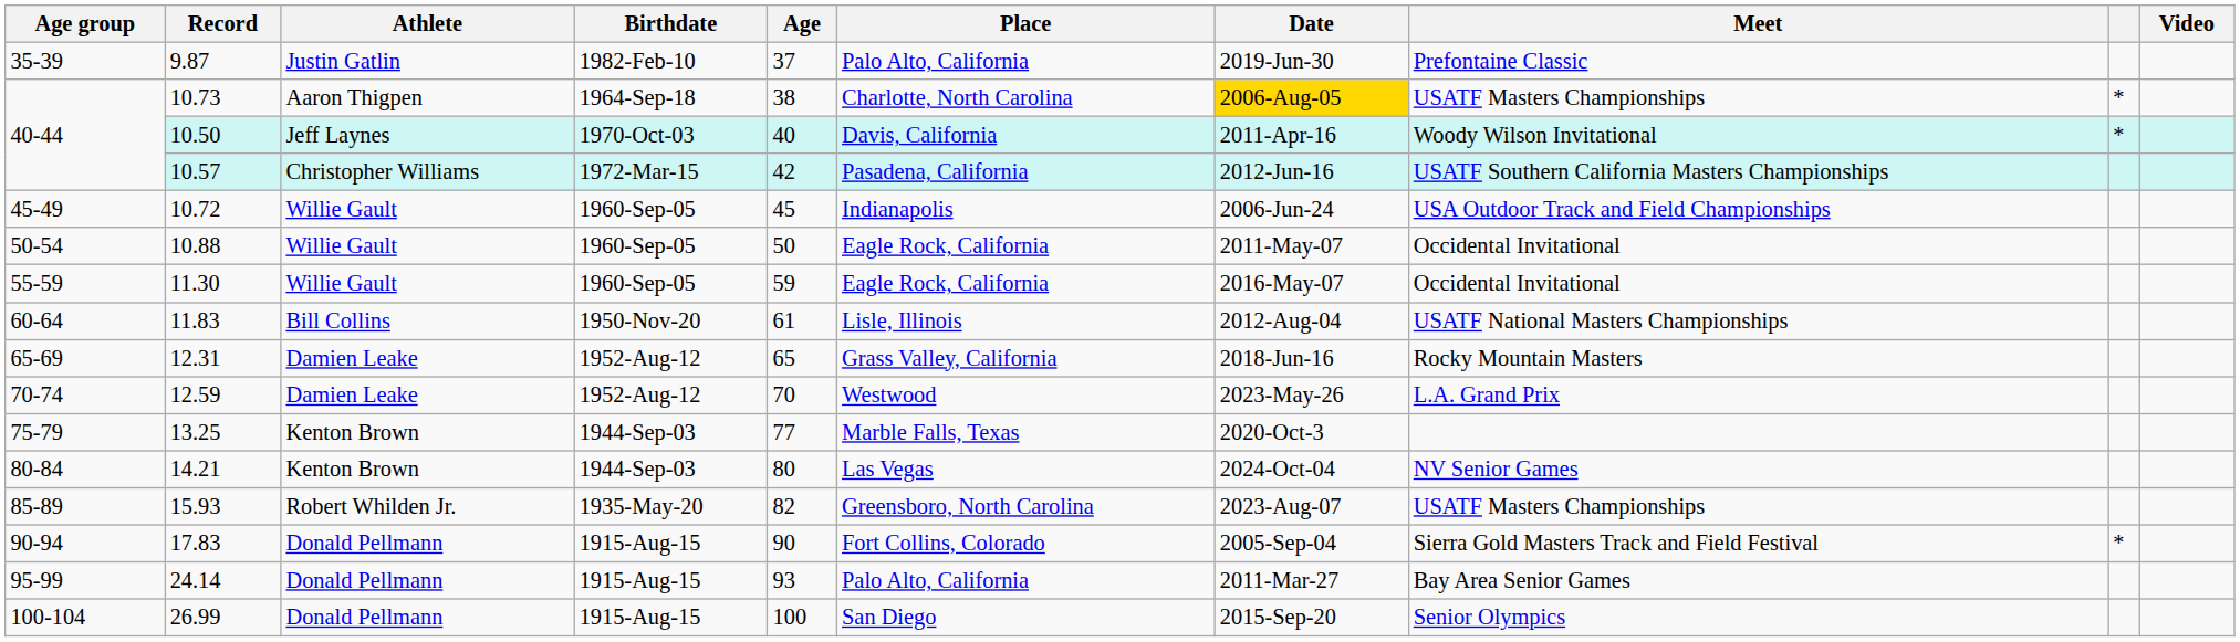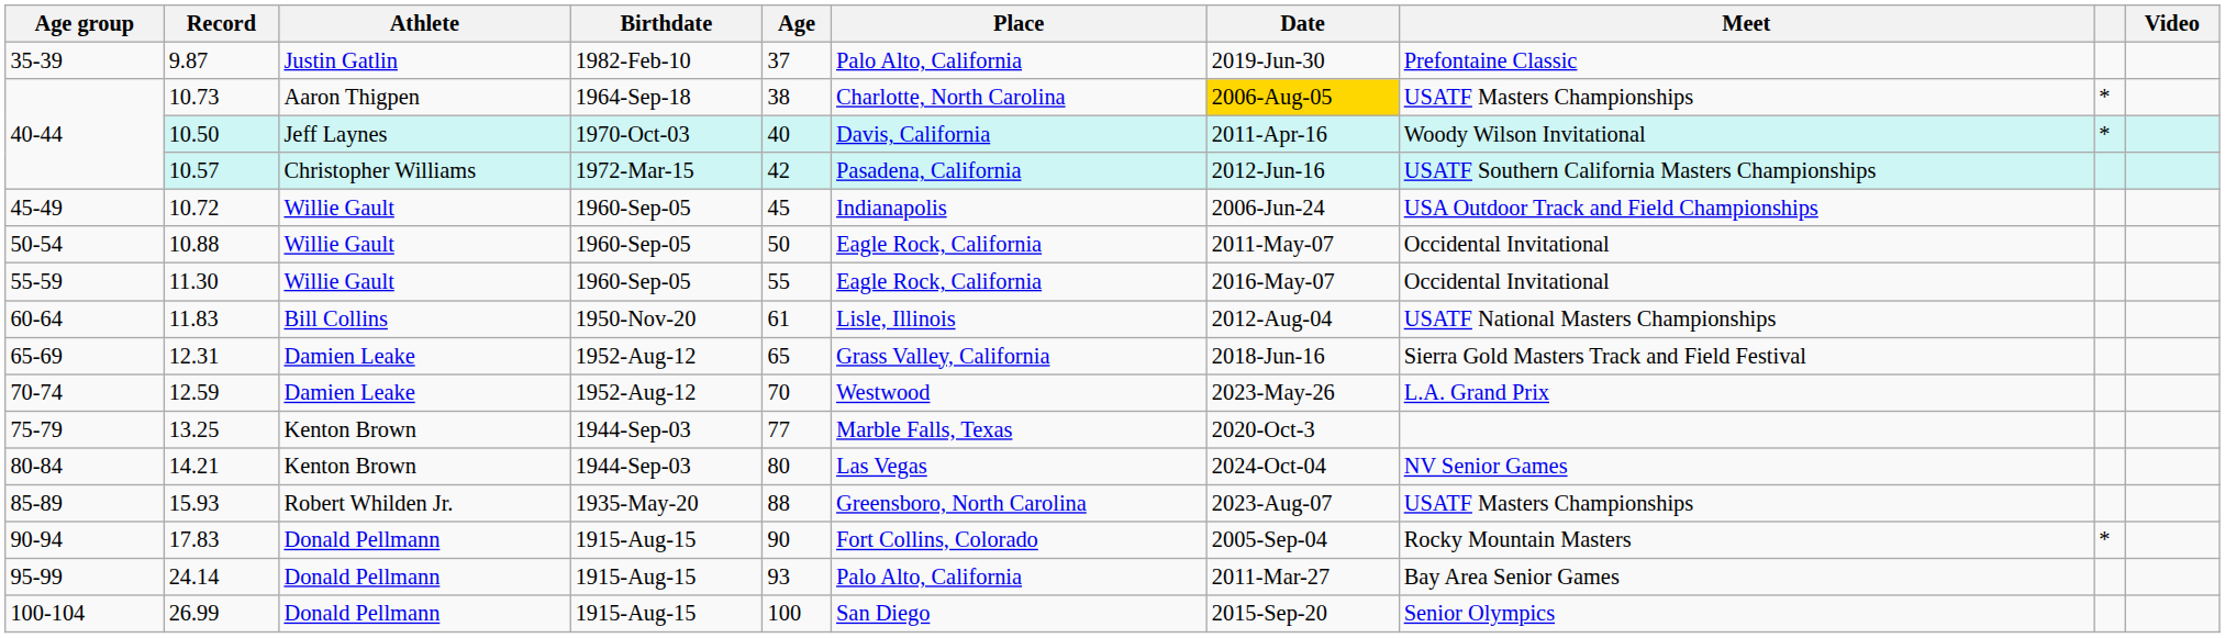 <table class="wikitable" style="font-size:95%; width: 95%">
 <tr>
 <th>Age group</th>
 <th>Record</th>
 <th>Athlete</th>
 <th>Birthdate</th>
 <th>Age</th>
 <th>Place</th>
 <th>Date</th>
 <th>Meet</th>
 <th></th>
 <th>Video</th>
 </tr>
 <tr>
 <td>35-39</td>
 <td>9.87 </td>
 <td><a href='#'>Justin Gatlin</a></td>
 <td>1982-Feb-10</td>
 <td>37</td>
 <td><a href='#'>Palo Alto, California</a></td>
 <td>2019-Jun-30</td>
 <td><a href='#'>Prefontaine Classic</a></td>
 <td></td>
 <td></td>
 </tr>
 <tr>
 <td rowspan=3>40-44</td>
 <td>10.73 </td>
 <td>Aaron Thigpen</td>
 <td>1964-Sep-18</td>
 <td>38</td>
 <td><a href='#'>Charlotte, North Carolina</a></td>
 <td style="background: gold;">2006-Aug-05</td>
 <td><a href='#'>USATF</a> Masters Championships</td>
 <td>*</td>
 <td></td>
 </tr>
 <tr style="background:#cef6f5;">
 <td>10.50 </td>
 <td>Jeff Laynes</td>
 <td>1970-Oct-03</td>
 <td>40</td>
 <td><a href='#'>Davis, California</a></td>
 <td>2011-Apr-16</td>
 <td>Woody Wilson Invitational</td>
 <td>*</td>
 <td></td>
 </tr>
 <tr style="background:#cef6f5;">
 <td>10.57 </td>
 <td>Christopher Williams</td>
 <td>1972-Mar-15</td>
 <td>42</td>
 <td><a href='#'>Pasadena, California</a></td>
 <td>2012-Jun-16</td>
 <td><a href='#'>USATF</a> Southern California Masters Championships</td>
 <td></td>
 <td></td>
 </tr>
 <tr>
 <td>45-49</td>
 <td>10.72 </td>
 <td><a href='#'>Willie Gault</a></td>
 <td>1960-Sep-05</td>
 <td>45</td>
 <td><a href='#'>Indianapolis</a></td>
 <td>2006-Jun-24</td>
 <td><a href='#'>USA Outdoor Track and Field Championships</a></td>
 <td></td>
 <td></td>
 </tr>
 <tr>
 <td>50-54</td>
 <td>10.88 </td>
 <td><a href='#'>Willie Gault</a></td>
 <td>1960-Sep-05</td>
 <td>50</td>
 <td><a href='#'>Eagle Rock, California</a></td>
 <td>2011-May-07</td>
 <td>Occidental Invitational</td>
 <td></td>
 <td></td>
 </tr>
 <tr>
 <td>55-59</td>
 <td>11.30 </td>
 <td><a href='#'>Willie Gault</a></td>
 <td>1960-Sep-05</td>
-<td>59</td>
+<td>55</td>
 <td><a href='#'>Eagle Rock, California</a></td>
 <td>2016-May-07</td>
 <td>Occidental Invitational</td>
 <td></td>
 <td></td>
 </tr>
 <tr>
 <td>60-64</td>
 <td>11.83 </td>
 <td><a href='#'>Bill Collins</a></td>
 <td>1950-Nov-20</td>
 <td>61</td>
 <td><a href='#'>Lisle, Illinois</a></td>
 <td>2012-Aug-04</td>
 <td><a href='#'>USATF</a> National Masters Championships</td>
 <td></td>
 <td></td>
 </tr>
 <tr>
 <td>65-69</td>
 <td>12.31 </td>
 <td><a href='#'>Damien Leake</a></td>
 <td>1952-Aug-12</td>
 <td>65</td>
 <td><a href='#'>Grass Valley, California</a></td>
 <td>2018-Jun-16</td>
-<td>Rocky Mountain Masters</td>
+<td>Sierra Gold Masters Track and Field Festival</td>
 <td></td>
 <td></td>
 </tr>
 <tr>
 <td>70-74</td>
 <td>12.59 </td>
 <td><a href='#'>Damien Leake</a></td>
 <td>1952-Aug-12</td>
 <td>70</td>
 <td><a href='#'>Westwood</a></td>
 <td>2023-May-26</td>
 <td><a href='#'>L.A. Grand Prix</a></td>
 <td></td>
 <td></td>
 </tr>
 <tr>
 <td>75-79</td>
 <td>13.25 </td>
 <td>Kenton Brown</td>
 <td>1944-Sep-03</td>
 <td>77</td>
 <td><a href='#'>Marble Falls, Texas</a></td>
 <td>2020-Oct-3</td>
 <td></td>
 <td></td>
 <td></td>
 </tr>
 <tr>
 <td>80-84</td>
 <td>14.21 </td>
 <td>Kenton Brown</td>
 <td>1944-Sep-03</td>
 <td>80</td>
 <td><a href='#'>Las Vegas</a></td>
 <td>2024-Oct-04</td>
 <td><a href='#'>NV Senior Games</a></td>
 <td></td>
 <td></td>
 </tr>
 <tr>
 <td>85-89</td>
 <td>15.93 </td>
 <td>Robert Whilden Jr.</td>
 <td>1935-May-20</td>
-<td>82</td>
+<td>88</td>
 <td><a href='#'>Greensboro, North Carolina</a></td>
 <td>2023-Aug-07</td>
 <td><a href='#'>USATF</a> Masters Championships</td>
 <td></td>
 <td></td>
 </tr>
 <tr>
 <td>90-94</td>
 <td>17.83 </td>
 <td><a href='#'>Donald Pellmann</a></td>
 <td>1915-Aug-15</td>
 <td>90</td>
 <td><a href='#'>Fort Collins, Colorado</a></td>
 <td>2005-Sep-04</td>
-<td>Sierra Gold Masters Track and Field Festival</td>
+<td>Rocky Mountain Masters</td>
 <td>*</td>
 <td></td>
 </tr>
 <tr>
 <td>95-99</td>
 <td>24.14</td>
 <td><a href='#'>Donald Pellmann</a></td>
 <td>1915-Aug-15</td>
 <td>93</td>
 <td><a href='#'>Palo Alto, California</a></td>
 <td>2011-Mar-27</td>
 <td>Bay Area Senior Games</td>
 <td></td>
 <td></td>
 </tr>
 <tr>
 <td>100-104</td>
 <td>26.99 </td>
 <td><a href='#'>Donald Pellmann</a></td>
 <td>1915-Aug-15</td>
 <td>100</td>
 <td><a href='#'>San Diego</a></td>
 <td>2015-Sep-20</td>
 <td><a href='#'>Senior Olympics</a></td>
 <td></td>
 <td></td>
 </tr>
 </table>
